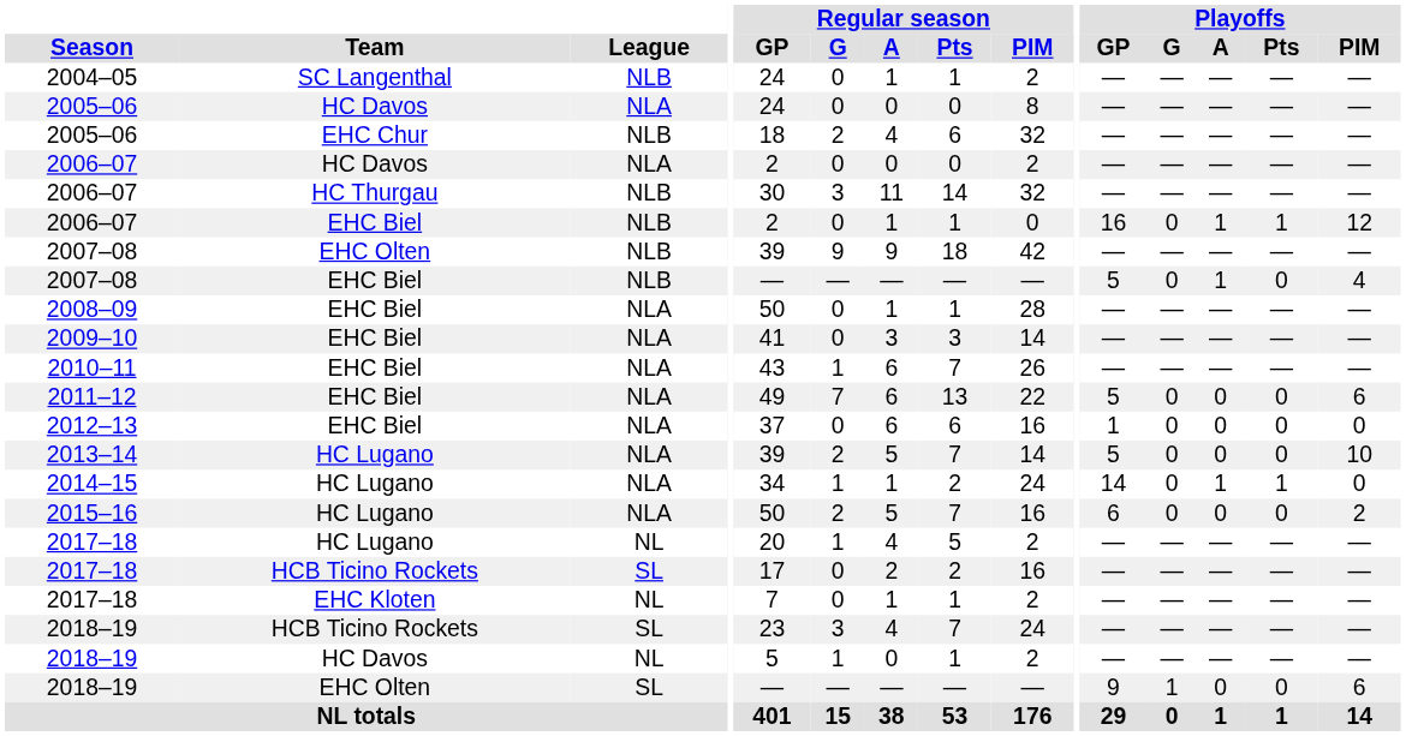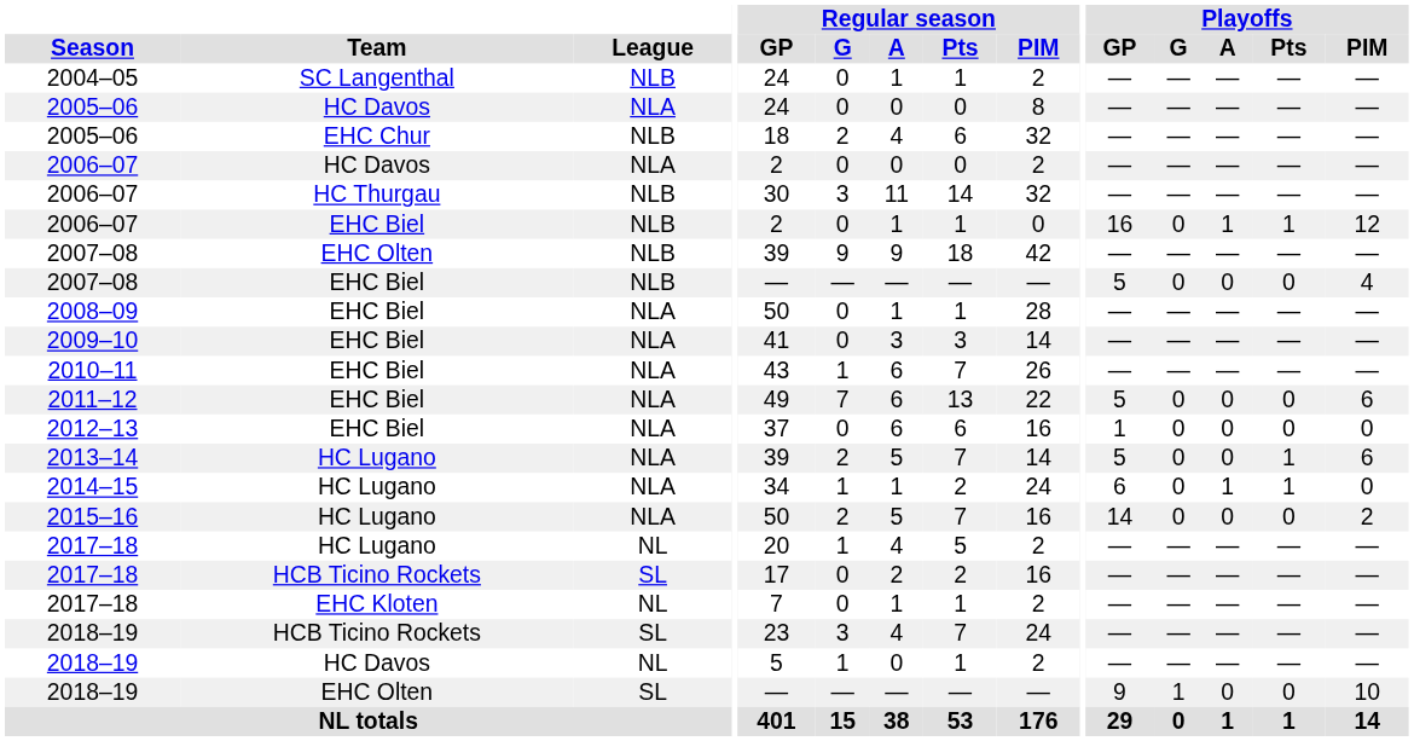 <table border="0" cellpadding="1" cellspacing="0" style="text-align:center; width:60em">
 <tr bgcolor="#e0e0e0">
 <th colspan="3" bgcolor="#ffffff"></th>
 <th rowspan="99" bgcolor="#ffffff"></th>
 <th colspan="5"><a href='#'>Regular season</a></th>
 <th rowspan="99" bgcolor="#ffffff"></th>
 <th colspan="5"><a href='#'>Playoffs</a></th>
 </tr>
 <tr bgcolor="#e0e0e0">
 <th><a href='#'>Season</a></th>
 <th>Team</th>
 <th>League</th>
 <th>GP</th>
 <th><a href='#'>G</a></th>
 <th><a href='#'>A</a></th>
 <th><a href='#'>Pts</a></th>
 <th><a href='#'>PIM</a></th>
 <th>GP</th>
 <th>G</th>
 <th>A</th>
 <th>Pts</th>
 <th>PIM</th>
 </tr>
 <tr>
 <td>2004–05</td>
 <td><a href='#'>SC Langenthal</a></td>
 <td><a href='#'>NLB</a></td>
 <td>24</td>
 <td>0</td>
 <td>1</td>
 <td>1</td>
 <td>2</td>
 <td>—</td>
 <td>—</td>
 <td>—</td>
 <td>—</td>
 <td>—</td>
 </tr>
 <tr bgcolor="#f0f0f0">
 <td><a href='#'>2005–06</a></td>
 <td><a href='#'>HC Davos</a></td>
 <td><a href='#'>NLA</a></td>
 <td>24</td>
 <td>0</td>
 <td>0</td>
 <td>0</td>
 <td>8</td>
 <td>—</td>
 <td>—</td>
 <td>—</td>
 <td>—</td>
 <td>—</td>
 </tr>
 <tr>
 <td>2005–06</td>
 <td><a href='#'>EHC Chur</a></td>
 <td>NLB</td>
 <td>18</td>
 <td>2</td>
 <td>4</td>
 <td>6</td>
 <td>32</td>
 <td>—</td>
 <td>—</td>
 <td>—</td>
 <td>—</td>
 <td>—</td>
 </tr>
 <tr bgcolor="#f0f0f0">
 <td><a href='#'>2006–07</a></td>
 <td>HC Davos</td>
 <td>NLA</td>
 <td>2</td>
 <td>0</td>
 <td>0</td>
 <td>0</td>
 <td>2</td>
 <td>—</td>
 <td>—</td>
 <td>—</td>
 <td>—</td>
 <td>—</td>
 </tr>
 <tr>
 <td>2006–07</td>
 <td><a href='#'>HC Thurgau</a></td>
 <td>NLB</td>
 <td>30</td>
 <td>3</td>
 <td>11</td>
 <td>14</td>
 <td>32</td>
 <td>—</td>
 <td>—</td>
 <td>—</td>
 <td>—</td>
 <td>—</td>
 </tr>
 <tr bgcolor="#f0f0f0">
 <td>2006–07</td>
 <td><a href='#'>EHC Biel</a></td>
 <td>NLB</td>
 <td>2</td>
 <td>0</td>
 <td>1</td>
 <td>1</td>
 <td>0</td>
 <td>16</td>
 <td>0</td>
 <td>1</td>
 <td>1</td>
 <td>12</td>
 </tr>
 <tr>
 <td>2007–08</td>
 <td><a href='#'>EHC Olten</a></td>
 <td>NLB</td>
 <td>39</td>
 <td>9</td>
 <td>9</td>
 <td>18</td>
 <td>42</td>
 <td>—</td>
 <td>—</td>
 <td>—</td>
 <td>—</td>
 <td>—</td>
 </tr>
 <tr bgcolor="#f0f0f0">
 <td>2007–08</td>
 <td>EHC Biel</td>
 <td>NLB</td>
 <td>—</td>
 <td>—</td>
 <td>—</td>
 <td>—</td>
 <td>—</td>
 <td>5</td>
 <td>0</td>
-<td>1</td>
+<td>0</td>
 <td>0</td>
 <td>4</td>
 </tr>
 <tr>
 <td><a href='#'>2008–09</a></td>
 <td>EHC Biel</td>
 <td>NLA</td>
 <td>50</td>
 <td>0</td>
 <td>1</td>
 <td>1</td>
 <td>28</td>
 <td>—</td>
 <td>—</td>
 <td>—</td>
 <td>—</td>
 <td>—</td>
 </tr>
 <tr bgcolor="#f0f0f0">
 <td><a href='#'>2009–10</a></td>
 <td>EHC Biel</td>
 <td>NLA</td>
 <td>41</td>
 <td>0</td>
 <td>3</td>
 <td>3</td>
 <td>14</td>
 <td>—</td>
 <td>—</td>
 <td>—</td>
 <td>—</td>
 <td>—</td>
 </tr>
 <tr>
 <td><a href='#'>2010–11</a></td>
 <td>EHC Biel</td>
 <td>NLA</td>
 <td>43</td>
 <td>1</td>
 <td>6</td>
 <td>7</td>
 <td>26</td>
 <td>—</td>
 <td>—</td>
 <td>—</td>
 <td>—</td>
 <td>—</td>
 </tr>
 <tr bgcolor="#f0f0f0">
 <td><a href='#'>2011–12</a></td>
 <td>EHC Biel</td>
 <td>NLA</td>
 <td>49</td>
 <td>7</td>
 <td>6</td>
 <td>13</td>
 <td>22</td>
 <td>5</td>
 <td>0</td>
 <td>0</td>
 <td>0</td>
 <td>6</td>
 </tr>
 <tr>
 <td><a href='#'>2012–13</a></td>
 <td>EHC Biel</td>
 <td>NLA</td>
 <td>37</td>
 <td>0</td>
 <td>6</td>
 <td>6</td>
 <td>16</td>
 <td>1</td>
 <td>0</td>
 <td>0</td>
 <td>0</td>
 <td>0</td>
 </tr>
 <tr bgcolor="#f0f0f0">
 <td><a href='#'>2013–14</a></td>
 <td><a href='#'>HC Lugano</a></td>
 <td>NLA</td>
 <td>39</td>
 <td>2</td>
 <td>5</td>
 <td>7</td>
 <td>14</td>
 <td>5</td>
 <td>0</td>
 <td>0</td>
-<td>0</td>
-<td>10</td>
+<td>1</td>
+<td>6</td>
 </tr>
 <tr>
 <td><a href='#'>2014–15</a></td>
 <td>HC Lugano</td>
 <td>NLA</td>
 <td>34</td>
 <td>1</td>
 <td>1</td>
 <td>2</td>
 <td>24</td>
-<td>14</td>
+<td>6</td>
 <td>0</td>
 <td>1</td>
 <td>1</td>
 <td>0</td>
 </tr>
 <tr bgcolor="#f0f0f0">
 <td><a href='#'>2015–16</a></td>
 <td>HC Lugano</td>
 <td>NLA</td>
 <td>50</td>
 <td>2</td>
 <td>5</td>
 <td>7</td>
 <td>16</td>
-<td>6</td>
+<td>14</td>
 <td>0</td>
 <td>0</td>
 <td>0</td>
 <td>2</td>
 </tr>
 <tr>
 <td><a href='#'>2017–18</a></td>
 <td>HC Lugano</td>
 <td>NL</td>
 <td>20</td>
 <td>1</td>
 <td>4</td>
 <td>5</td>
 <td>2</td>
 <td>—</td>
 <td>—</td>
 <td>—</td>
 <td>—</td>
 <td>—</td>
 </tr>
 <tr bgcolor="#f0f0f0">
 <td><a href='#'>2017–18</a></td>
 <td><a href='#'>HCB Ticino Rockets</a></td>
 <td><a href='#'>SL</a></td>
 <td>17</td>
 <td>0</td>
 <td>2</td>
 <td>2</td>
 <td>16</td>
 <td>—</td>
 <td>—</td>
 <td>—</td>
 <td>—</td>
 <td>—</td>
 </tr>
 <tr>
 <td>2017–18</td>
 <td><a href='#'>EHC Kloten</a></td>
 <td>NL</td>
 <td>7</td>
 <td>0</td>
 <td>1</td>
 <td>1</td>
 <td>2</td>
 <td>—</td>
 <td>—</td>
 <td>—</td>
 <td>—</td>
 <td>—</td>
 </tr>
 <tr bgcolor="#f0f0f0">
 <td>2018–19</td>
 <td>HCB Ticino Rockets</td>
 <td>SL</td>
 <td>23</td>
 <td>3</td>
 <td>4</td>
 <td>7</td>
 <td>24</td>
 <td>—</td>
 <td>—</td>
 <td>—</td>
 <td>—</td>
 <td>—</td>
 </tr>
 <tr>
 <td><a href='#'>2018–19</a></td>
 <td>HC Davos</td>
 <td>NL</td>
 <td>5</td>
 <td>1</td>
 <td>0</td>
 <td>1</td>
 <td>2</td>
 <td>—</td>
 <td>—</td>
 <td>—</td>
 <td>—</td>
 <td>—</td>
 </tr>
 <tr bgcolor="#f0f0f0">
 <td>2018–19</td>
 <td>EHC Olten</td>
 <td>SL</td>
 <td>—</td>
 <td>—</td>
 <td>—</td>
 <td>—</td>
 <td>—</td>
 <td>9</td>
 <td>1</td>
 <td>0</td>
 <td>0</td>
-<td>6</td>
+<td>10</td>
 </tr>
 <tr bgcolor="#e0e0e0">
 <th colspan="3">NL totals</th>
 <th>401</th>
 <th>15</th>
 <th>38</th>
 <th>53</th>
 <th>176</th>
 <th>29</th>
 <th>0</th>
 <th>1</th>
 <th>1</th>
 <th>14</th>
 </tr>
 </table>
